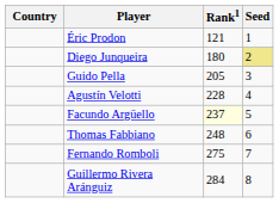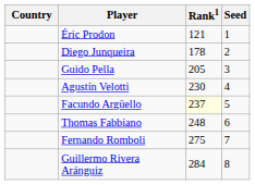 <table class="sortable wikitable">
 <tr>
 <th width="70">Country</th>
 <th width="175">Player</th>
 <th>Rank<sup>1</sup></th>
 <th>Seed</th>
 </tr>
 <tr>
 <td></td>
 <td><a href='#'>Éric Prodon</a></td>
 <td>121</td>
 <td>1</td>
 </tr>
 <tr>
 <td></td>
 <td><a href='#'>Diego Junqueira</a></td>
-<td>180</td>
-<td style="background: khaki;">2</td>
+<td>178</td>
+<td>2</td>
 </tr>
 <tr>
 <td></td>
 <td><a href='#'>Guido Pella</a></td>
 <td>205</td>
 <td>3</td>
 </tr>
 <tr>
 <td></td>
 <td><a href='#'>Agustín Velotti</a></td>
-<td>228</td>
+<td>230</td>
 <td>4</td>
 </tr>
 <tr>
 <td></td>
 <td><a href='#'>Facundo Argüello</a></td>
 <td style="background: lightyellow;">237</td>
 <td>5</td>
 </tr>
 <tr>
 <td></td>
 <td><a href='#'>Thomas Fabbiano</a></td>
 <td>248</td>
 <td>6</td>
 </tr>
 <tr>
 <td></td>
 <td><a href='#'>Fernando Romboli</a></td>
 <td>275</td>
 <td>7</td>
 </tr>
 <tr>
 <td></td>
 <td><a href='#'>Guillermo Rivera Aránguiz</a></td>
 <td>284</td>
 <td>8</td>
 </tr>
 </table>
